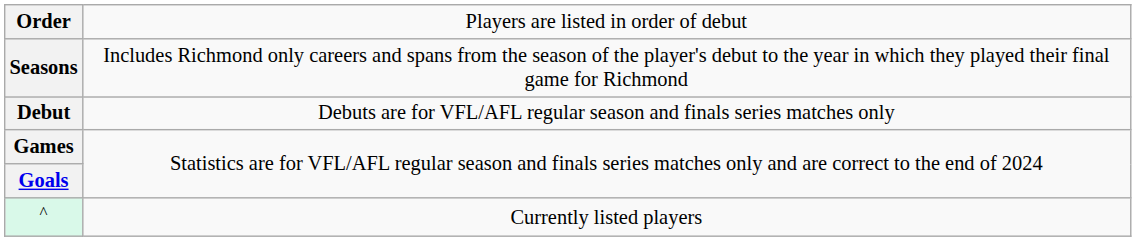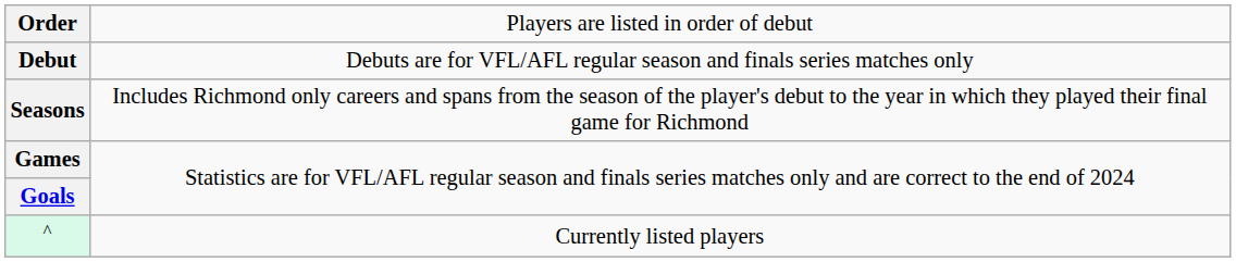 <table class="wikitable plainrowheaders"  style="font-size:90%; text-align:center; width:40%;">
 <tr>
 <th scope="row" style="text-align:center;">Order</th>
 <td>Players are listed in order of debut</td>
 </tr>
 <tr>
+<th scope="row" style="text-align:center;">Debut</th>
+<td>Debuts are for VFL/AFL regular season and finals series matches only</td>
+</tr>
+<tr>
 <th scope="row" style="text-align:center;">Seasons</th>
 <td>Includes Richmond only careers and spans from the season of the player's debut to the year in which they played their final game for Richmond</td>
-</tr>
-<tr>
-<th scope="row" style="text-align:center;">Debut</th>
-<td>Debuts are for VFL/AFL regular season and finals series matches only</td>
 </tr>
 <tr>
 <th scope="row" style="text-align:center;">Games</th>
 <td rowspan="2">Statistics are for VFL/AFL regular season and finals series matches only and are correct to the end of 2024</td>
 </tr>
 <tr>
 <th scope="row" style="text-align:center;"><a href='#'>Goals</a></th>
 </tr>
 <tr>
 <td scope="row" style="text-align:center; background:#D9F9E9;"><sup>^</sup></td>
 <td>Currently listed players</td>
 </tr>
 </table>
